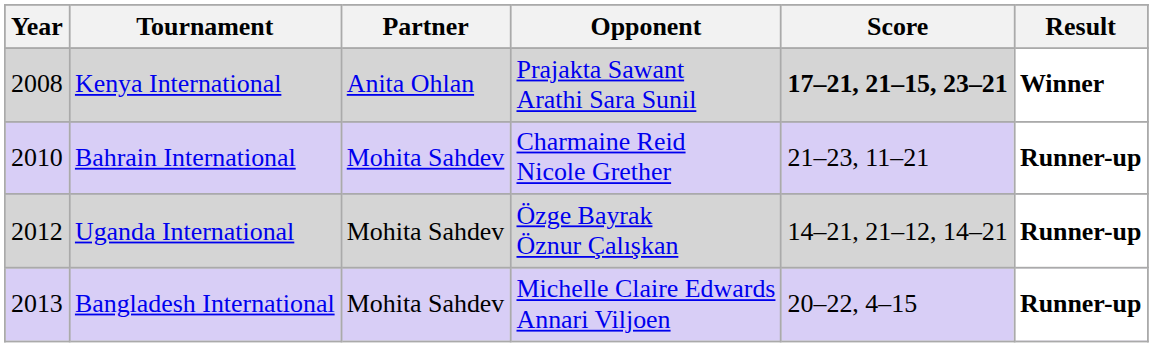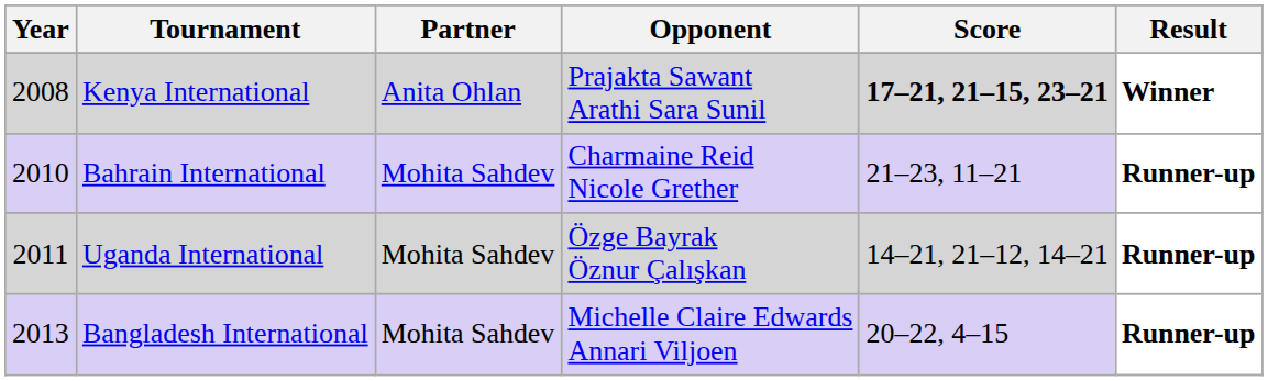 <table class="sortable wikitable" style="font-size: 90%;">
 <tr>
 <th>Year</th>
 <th>Tournament</th>
 <th>Partner</th>
 <th>Opponent</th>
 <th>Score</th>
 <th>Result</th>
 </tr>
 <tr style="background:#D5D5D5">
 <td align="center">2008</td>
 <td align="left"><a href='#'>Kenya International</a></td>
 <td align="left"> <a href='#'>Anita Ohlan</a></td>
 <td align="left"> <a href='#'>Prajakta Sawant</a> <br>  <a href='#'>Arathi Sara Sunil</a></td>
 <td align="left"><strong>17–21, 21–15, 23–21</strong></td>
 <td style="text-align:left; background:white"> <strong>Winner</strong></td>
 </tr>
 <tr style="background:#D8CEF6">
 <td align="center">2010</td>
 <td align="left"><a href='#'>Bahrain International</a></td>
 <td align="left"> <a href='#'>Mohita Sahdev</a></td>
 <td align="left"> <a href='#'>Charmaine Reid</a> <br>  <a href='#'>Nicole Grether</a></td>
 <td align="left">21–23, 11–21</td>
 <td style="text-align:left; background:white"> <strong>Runner-up</strong></td>
 </tr>
 <tr style="background:#D5D5D5">
-<td align="center">2012</td>
+<td align="center">2011</td>
 <td align="left"><a href='#'>Uganda International</a></td>
 <td align="left"> Mohita Sahdev</td>
 <td align="left"> <a href='#'>Özge Bayrak</a> <br>  <a href='#'>Öznur Çalışkan</a></td>
 <td align="left">14–21, 21–12, 14–21</td>
 <td style="text-align:left; background:white"> <strong>Runner-up</strong></td>
 </tr>
 <tr style="background:#D8CEF6">
 <td align="center">2013</td>
 <td align="left"><a href='#'>Bangladesh International</a></td>
 <td align="left"> Mohita Sahdev</td>
 <td align="left"> <a href='#'>Michelle Claire Edwards</a> <br>  <a href='#'>Annari Viljoen</a></td>
 <td align="left">20–22, 4–15</td>
 <td style="text-align:left; background:white"> <strong>Runner-up</strong></td>
 </tr>
 </table>
